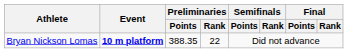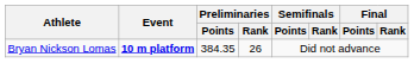 <table class=wikitable style="font-size:90%">
 <tr>
 <th rowspan="2">Athlete</th>
 <th rowspan="2">Event</th>
 <th colspan="2">Preliminaries</th>
 <th colspan="2">Semifinals</th>
 <th colspan="2">Final</th>
 </tr>
 <tr style="font-size:95%">
 <th>Points</th>
 <th>Rank</th>
 <th>Points</th>
 <th>Rank</th>
 <th>Points</th>
 <th>Rank</th>
 </tr>
 <tr align=center>
 <td align=left><a href='#'>Bryan Nickson Lomas</a></td>
 <td align=left><strong><a href='#'>10 m platform</a></strong></td>
-<td>388.35</td>
-<td>22</td>
+<td>384.35</td>
+<td>26</td>
 <td colspan=4>Did not advance</td>
 </tr>
 </table>
